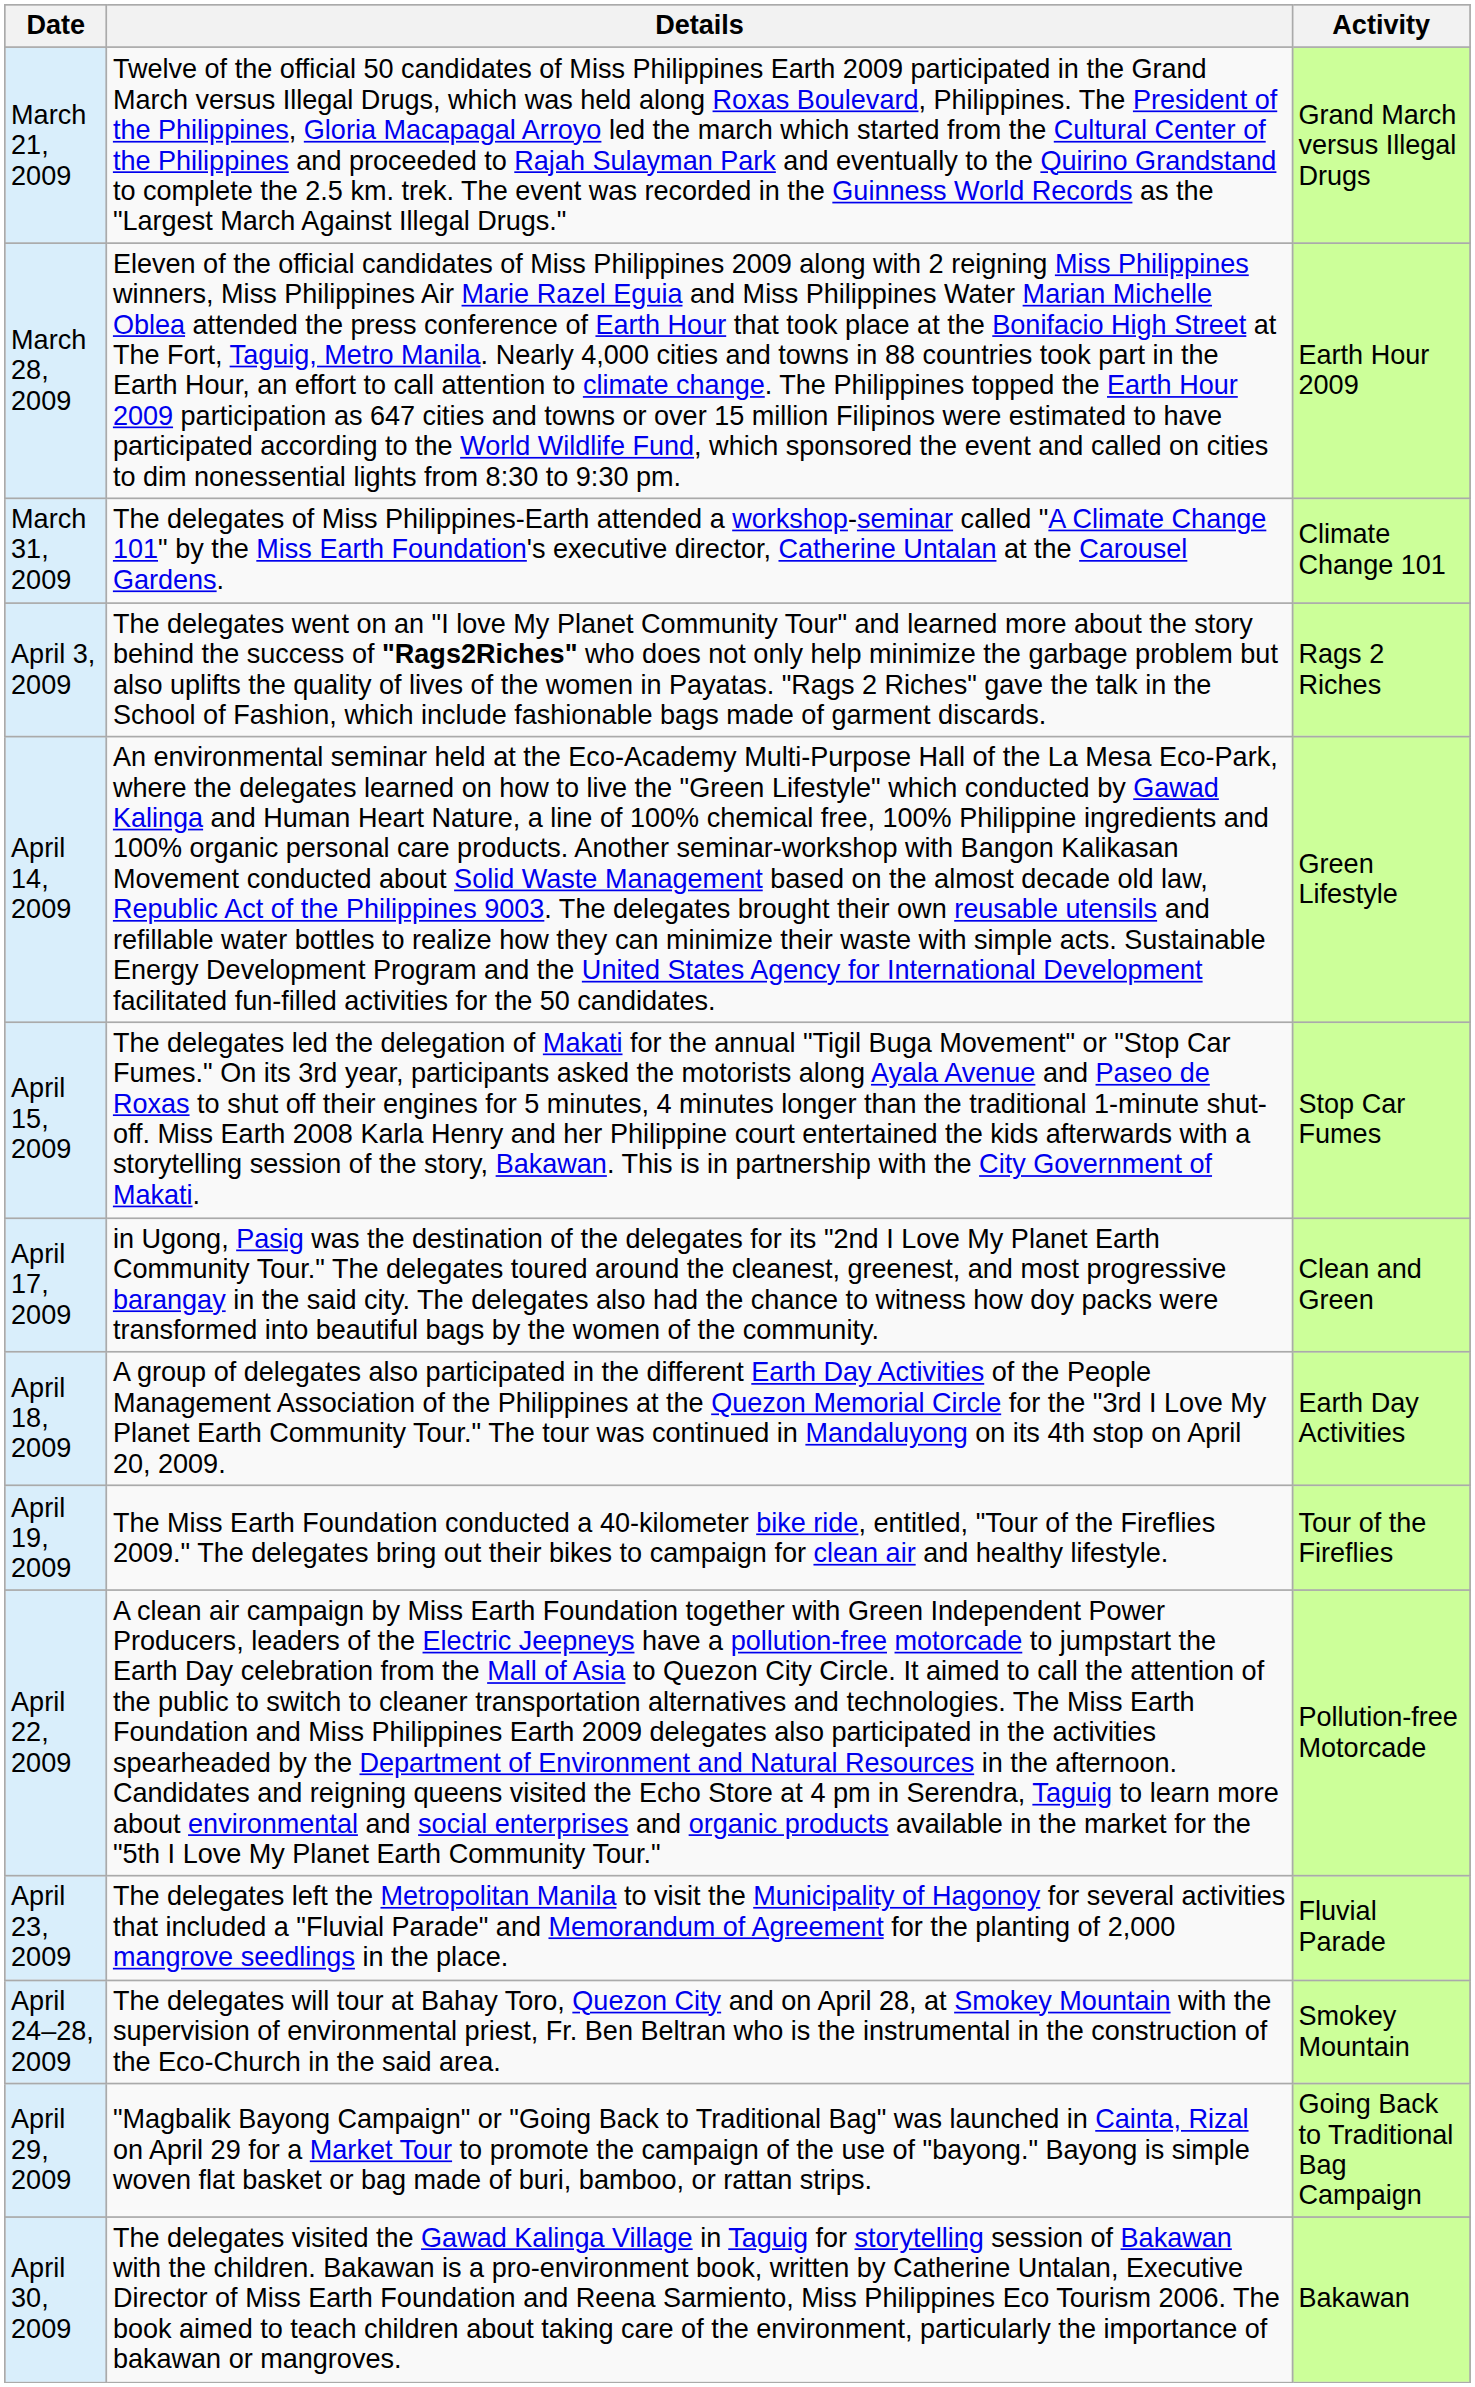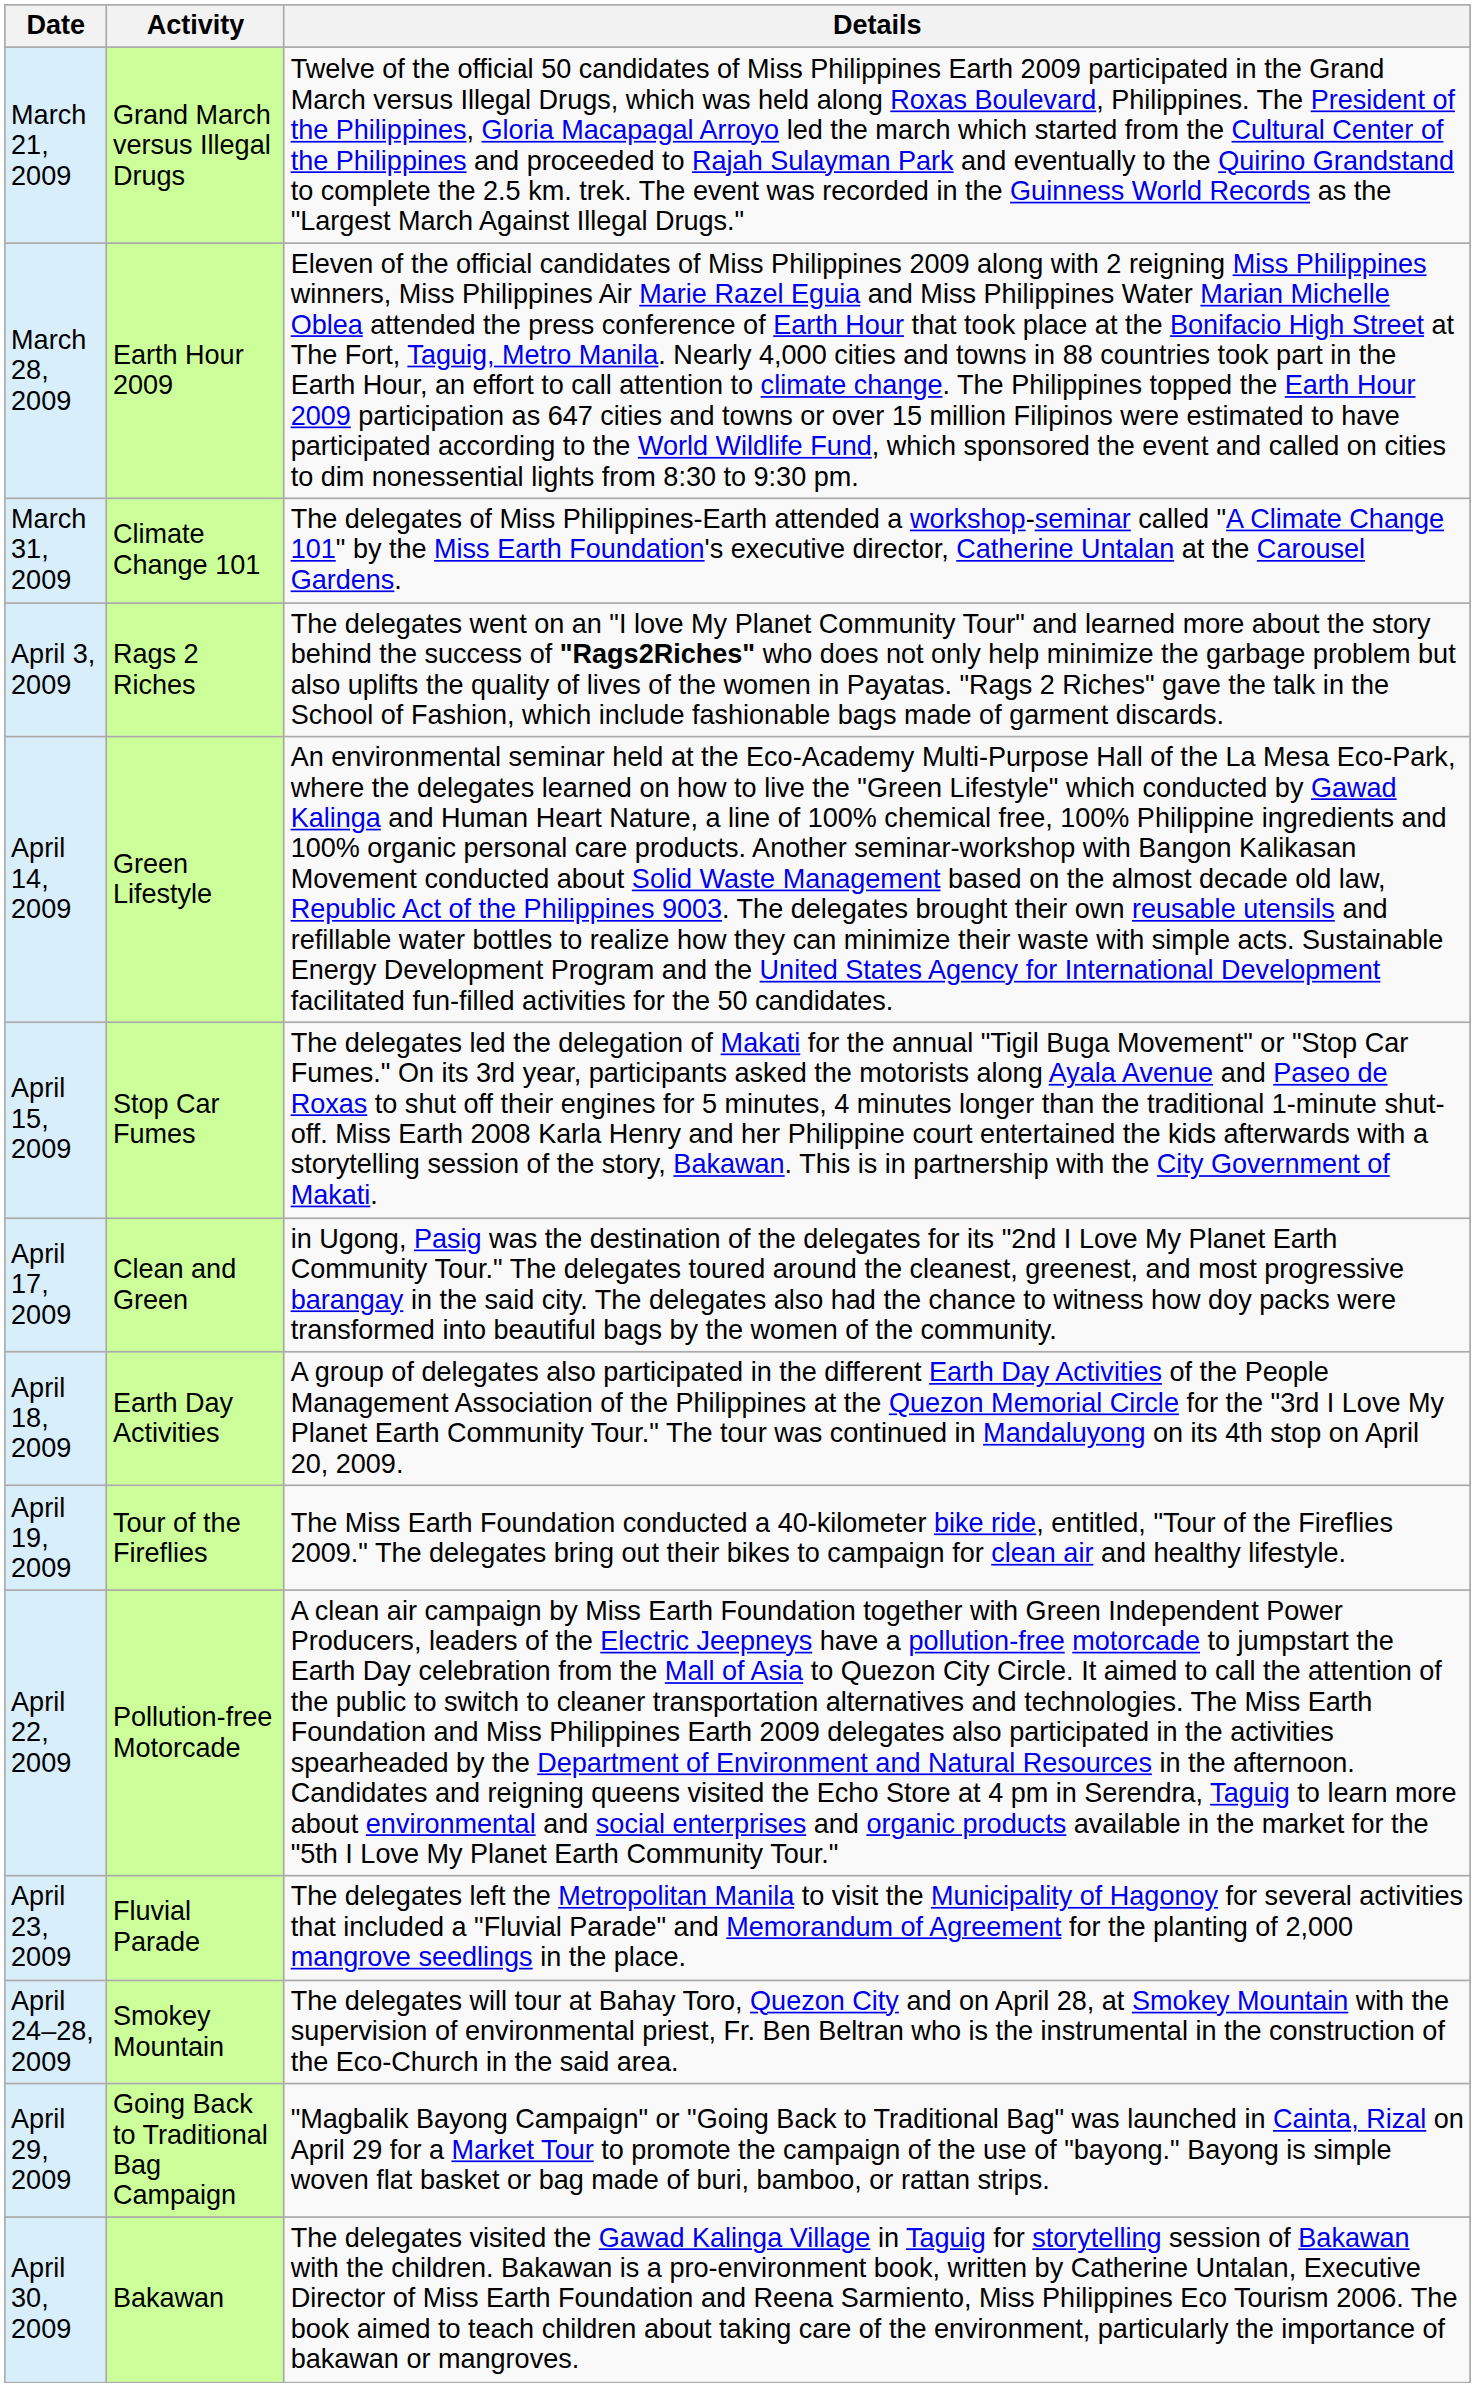 <table class="wikitable" border="1">
 <tr>
 <th>Date</th>
+<th>Activity</th>
 <th>Details</th>
-<th>Activity</th>
 </tr>
 <tr>
 <td style="background-color:#d9eefb;">March 21, 2009</td>
+<td style="background-color:#ccff99;">Grand March versus Illegal Drugs</td>
 <td>Twelve of the official 50 candidates of Miss Philippines Earth 2009 participated in the Grand March versus Illegal Drugs, which was held along <a href='#'>Roxas Boulevard</a>, Philippines. The <a href='#'>President of the Philippines</a>, <a href='#'>Gloria Macapagal Arroyo</a> led the march which started from the <a href='#'>Cultural Center of the Philippines</a> and proceeded to <a href='#'>Rajah Sulayman Park</a> and eventually to the <a href='#'>Quirino Grandstand</a> to complete the 2.5 km. trek. The event was recorded in the <a href='#'>Guinness World Records</a> as the "Largest March Against Illegal Drugs."</td>
-<td style="background-color:#ccff99;">Grand March versus Illegal Drugs</td>
 </tr>
 <tr>
 <td style="background-color:#d9eefb;">March 28, 2009</td>
+<td style="background-color:#ccff99;">Earth Hour 2009</td>
 <td>Eleven of the official candidates of Miss Philippines 2009 along with 2 reigning <a href='#'>Miss Philippines</a> winners, Miss Philippines Air <a href='#'>Marie Razel Eguia</a> and Miss Philippines Water <a href='#'>Marian Michelle Oblea</a> attended the press conference of <a href='#'>Earth Hour</a> that took place at the <a href='#'>Bonifacio High Street</a> at The Fort, <a href='#'>Taguig, Metro Manila</a>. Nearly 4,000 cities and towns in 88 countries took part in the Earth Hour, an effort to call attention to <a href='#'>climate change</a>. The Philippines topped the <a href='#'>Earth Hour 2009</a> participation as 647 cities and towns or over 15 million Filipinos were estimated to have participated according to the <a href='#'>World Wildlife Fund</a>, which sponsored the event and called on cities to dim nonessential lights from 8:30 to 9:30 pm.</td>
-<td style="background-color:#ccff99;">Earth Hour 2009</td>
 </tr>
 <tr>
 <td style="background-color:#d9eefb;">March 31, 2009</td>
+<td style="background-color:#ccff99;">Climate Change 101</td>
 <td>The delegates of Miss Philippines-Earth attended a <a href='#'>workshop</a>-<a href='#'>seminar</a> called "<a href='#'>A Climate Change 101</a>" by the <a href='#'>Miss Earth Foundation</a>'s executive director, <a href='#'>Catherine Untalan</a> at the <a href='#'>Carousel Gardens</a>.</td>
-<td style="background-color:#ccff99;">Climate Change 101</td>
 </tr>
 <tr>
 <td style="background-color:#d9eefb;">April 3, 2009</td>
+<td style="background-color:#ccff99;">Rags 2 Riches</td>
 <td>The delegates went on an "I love My Planet Community Tour" and learned more about the story behind the success of <strong>"Rags2Riches"</strong> who does not only help minimize the garbage problem but also uplifts the quality of lives of the women in Payatas.  "Rags 2 Riches" gave the talk in the School of Fashion, which include fashionable bags made of garment discards.</td>
-<td style="background-color:#ccff99;">Rags 2 Riches</td>
 </tr>
 <tr>
 <td style="background-color:#d9eefb;">April 14, 2009</td>
+<td style="background-color:#ccff99;">Green Lifestyle</td>
 <td>An environmental seminar held at the Eco-Academy Multi-Purpose Hall of the La Mesa Eco-Park, where the delegates learned on how to live the "Green Lifestyle" which conducted by <a href='#'>Gawad Kalinga</a> and Human Heart Nature, a line of 100% chemical free, 100% Philippine ingredients and 100% organic personal care products. Another seminar-workshop with Bangon Kalikasan Movement conducted about <a href='#'>Solid Waste Management</a> based on the almost decade old law, <a href='#'>Republic Act of the Philippines 9003</a>. The delegates brought their own <a href='#'>reusable utensils</a> and refillable water bottles to realize how they can minimize their waste with simple acts. Sustainable Energy Development Program and the <a href='#'>United States Agency for International Development</a> facilitated fun-filled activities for the 50 candidates.</td>
-<td style="background-color:#ccff99;">Green Lifestyle</td>
 </tr>
 <tr>
 <td style="background-color:#d9eefb;">April 15, 2009</td>
+<td style="background-color:#ccff99;">Stop Car Fumes</td>
 <td>The delegates led the delegation of <a href='#'>Makati</a> for the annual "Tigil Buga Movement" or "Stop Car Fumes." On its 3rd year, participants asked the motorists along <a href='#'>Ayala Avenue</a> and <a href='#'>Paseo de Roxas</a> to shut off their engines for 5 minutes, 4 minutes longer than the traditional 1-minute shut-off. Miss Earth 2008 Karla Henry and her Philippine court entertained the kids afterwards with a storytelling session of the story, <a href='#'>Bakawan</a>. This is in partnership with the <a href='#'>City Government of Makati</a>.</td>
-<td style="background-color:#ccff99;">Stop Car Fumes</td>
 </tr>
 <tr>
 <td style="background-color:#d9eefb;">April 17, 2009</td>
+<td style="background-color:#ccff99;">Clean and Green</td>
 <td> in Ugong, <a href='#'>Pasig</a> was the destination of the delegates for its "2nd I Love My Planet Earth Community Tour." The delegates toured around the cleanest, greenest, and most progressive <a href='#'>barangay</a> in the said city. The delegates also had the chance to witness how doy packs were transformed into beautiful bags by the women of the community.</td>
-<td style="background-color:#ccff99;">Clean and Green</td>
 </tr>
 <tr>
 <td style="background-color:#d9eefb;">April 18, 2009</td>
+<td style="background-color:#ccff99;">Earth Day Activities</td>
 <td>A group of delegates also participated in the different <a href='#'>Earth Day Activities</a> of the People Management Association of the Philippines at the <a href='#'>Quezon Memorial Circle</a> for the "3rd I Love My Planet Earth Community Tour." The tour was continued in <a href='#'>Mandaluyong</a> on its 4th stop on April 20, 2009.</td>
-<td style="background-color:#ccff99;">Earth Day Activities</td>
 </tr>
 <tr>
 <td style="background-color:#d9eefb;">April 19, 2009</td>
+<td style="background-color:#ccff99;">Tour of the Fireflies</td>
 <td>The Miss Earth Foundation conducted a 40-kilometer <a href='#'>bike ride</a>, entitled, "Tour of the Fireflies 2009." The delegates bring out their bikes to campaign for <a href='#'>clean air</a> and healthy lifestyle.</td>
-<td style="background-color:#ccff99;">Tour of the Fireflies</td>
 </tr>
 <tr>
 <td style="background-color:#d9eefb;">April 22, 2009</td>
+<td style="background-color:#ccff99;">Pollution-free Motorcade</td>
 <td>A clean air campaign by Miss Earth Foundation together with Green Independent Power Producers, leaders of the <a href='#'>Electric Jeepneys</a> have a <a href='#'>pollution-free</a> <a href='#'>motorcade</a> to jumpstart the Earth Day celebration from the <a href='#'>Mall of Asia</a> to Quezon City Circle. It aimed to call the attention of the public to switch to cleaner transportation alternatives and technologies. The Miss Earth Foundation and Miss Philippines Earth 2009 delegates also participated in the activities spearheaded by the <a href='#'>Department of Environment and Natural Resources</a> in the afternoon. Candidates and reigning queens visited the Echo Store at 4 pm in Serendra, <a href='#'>Taguig</a> to learn more about <a href='#'>environmental</a> and <a href='#'>social enterprises</a> and <a href='#'>organic products</a> available in the market for the "5th I Love My Planet Earth Community Tour."</td>
-<td style="background-color:#ccff99;">Pollution-free Motorcade</td>
 </tr>
 <tr>
 <td style="background-color:#d9eefb;">April 23, 2009</td>
+<td style="background-color:#ccff99;">Fluvial Parade</td>
 <td>The delegates left the <a href='#'>Metropolitan Manila</a> to visit the <a href='#'>Municipality of Hagonoy</a> for several activities that included a "Fluvial Parade" and <a href='#'>Memorandum of Agreement</a> for the planting of 2,000 <a href='#'>mangrove seedlings</a> in the place.</td>
-<td style="background-color:#ccff99;">Fluvial Parade</td>
 </tr>
 <tr>
 <td style="background-color:#d9eefb;">April 24–28, 2009</td>
+<td style="background-color:#ccff99;">Smokey Mountain</td>
 <td>The delegates will tour at Bahay Toro, <a href='#'>Quezon City</a>  and on April 28, at <a href='#'>Smokey Mountain</a> with the supervision of environmental priest, Fr. Ben Beltran who is the instrumental in the construction of the Eco-Church in the said area.</td>
-<td style="background-color:#ccff99;">Smokey Mountain</td>
 </tr>
 <tr>
 <td style="background-color:#d9eefb;">April 29, 2009</td>
+<td style="background-color:#ccff99;">Going Back to Traditional Bag Campaign</td>
 <td>"Magbalik Bayong Campaign" or "Going Back to Traditional Bag" was launched in <a href='#'>Cainta, Rizal</a> on April 29 for a <a href='#'>Market Tour</a> to promote the campaign of the use of "bayong." Bayong is simple woven flat basket or bag made of buri, bamboo, or rattan strips.</td>
-<td style="background-color:#ccff99;">Going Back to Traditional Bag Campaign</td>
 </tr>
 <tr>
 <td style="background-color:#d9eefb;">April 30, 2009</td>
+<td style="background-color:#ccff99;">Bakawan</td>
 <td>The delegates visited the <a href='#'>Gawad Kalinga Village</a> in <a href='#'>Taguig</a> for <a href='#'>storytelling</a> session of <a href='#'>Bakawan</a> with the children. Bakawan is a pro-environment book, written by Catherine Untalan, Executive Director of Miss Earth Foundation and Reena Sarmiento, Miss Philippines Eco Tourism 2006. The book aimed to teach children about taking care of the environment, particularly the importance of bakawan or mangroves.</td>
-<td style="background-color:#ccff99;">Bakawan</td>
 </tr>
 </table>
